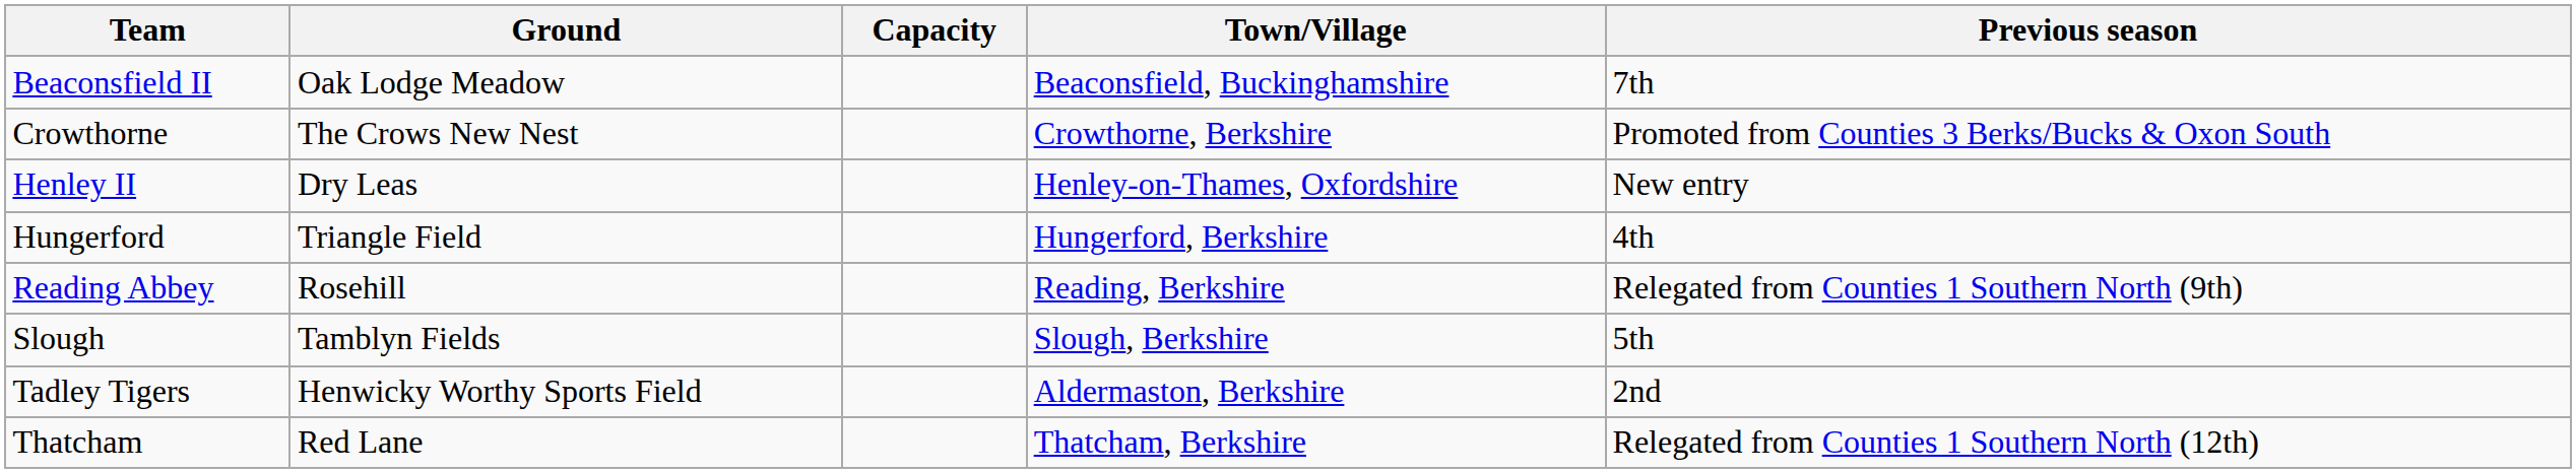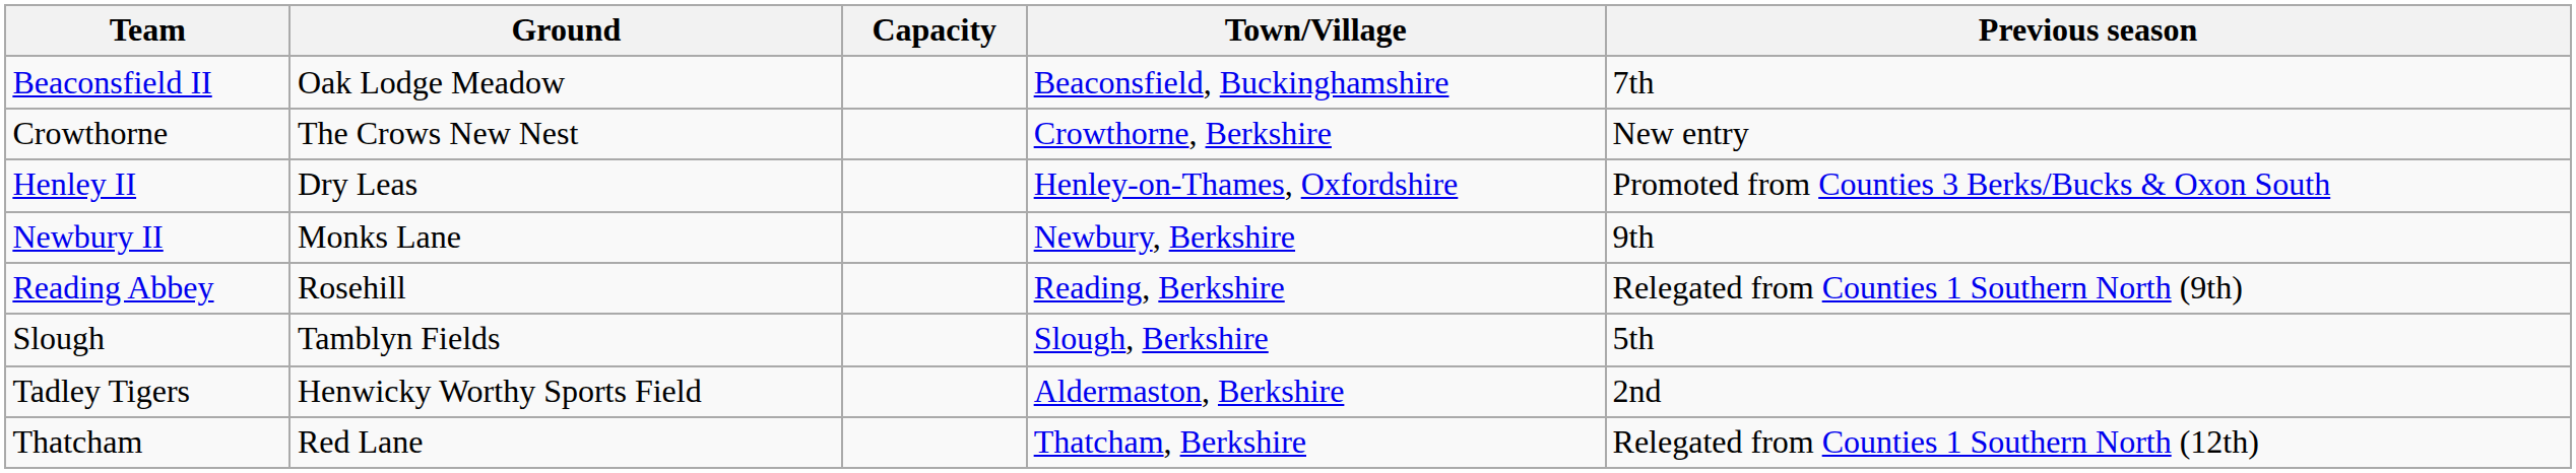 <table class="wikitable sortable" width=100%>
 <tr>
 <th>Team</th>
 <th>Ground</th>
 <th>Capacity</th>
 <th>Town/Village</th>
 <th>Previous season</th>
 </tr>
 <tr>
 <td><a href='#'>Beaconsfield II</a></td>
 <td>Oak Lodge Meadow</td>
 <td></td>
 <td><a href='#'>Beaconsfield</a>, <a href='#'>Buckinghamshire</a></td>
 <td>7th</td>
 </tr>
 <tr>
 <td Crowthorne RFC>Crowthorne</td>
 <td>The Crows New Nest</td>
 <td></td>
 <td><a href='#'>Crowthorne</a>, <a href='#'>Berkshire</a></td>
-<td>Promoted from <a href='#'>Counties 3 Berks/Bucks & Oxon South</a></td>
+<td>New entry</td>
 </tr>
 <tr>
 <td><a href='#'>Henley II</a></td>
 <td>Dry Leas</td>
 <td></td>
 <td><a href='#'>Henley-on-Thames</a>, <a href='#'>Oxfordshire</a></td>
-<td>New entry</td>
+<td>Promoted from <a href='#'>Counties 3 Berks/Bucks & Oxon South</a></td>
 </tr>
 <tr>
-<td>Hungerford</td>
-<td>Triangle Field</td>
+<td><a href='#'>Newbury II</a></td>
+<td>Monks Lane</td>
 <td></td>
-<td><a href='#'>Hungerford</a>, <a href='#'>Berkshire</a></td>
-<td>4th</td>
+<td><a href='#'>Newbury</a>, <a href='#'>Berkshire</a></td>
+<td>9th</td>
 </tr>
 <tr>
 <td><a href='#'>Reading Abbey</a></td>
 <td>Rosehill</td>
 <td></td>
 <td><a href='#'>Reading</a>, <a href='#'>Berkshire</a></td>
 <td>Relegated from <a href='#'>Counties 1 Southern North</a> (9th)</td>
 </tr>
 <tr>
 <td>Slough</td>
 <td>Tamblyn Fields</td>
 <td></td>
 <td><a href='#'>Slough</a>, <a href='#'>Berkshire</a></td>
 <td>5th</td>
 </tr>
 <tr>
 <td>Tadley Tigers</td>
 <td>Henwicky Worthy Sports Field</td>
 <td></td>
 <td><a href='#'>Aldermaston</a>, <a href='#'>Berkshire</a></td>
 <td>2nd</td>
 </tr>
 <tr>
 <td>Thatcham</td>
 <td>Red Lane</td>
 <td></td>
 <td><a href='#'>Thatcham</a>, <a href='#'>Berkshire</a></td>
 <td>Relegated from <a href='#'>Counties 1 Southern North</a> (12th)</td>
 </tr>
 </table>
